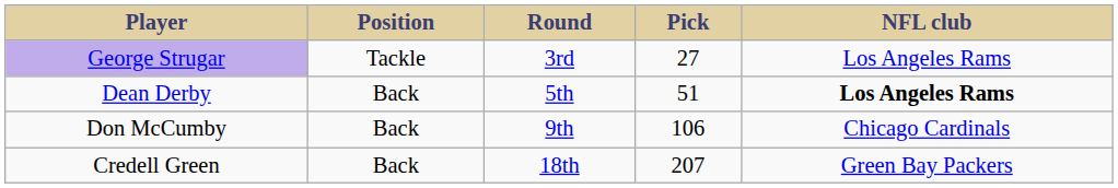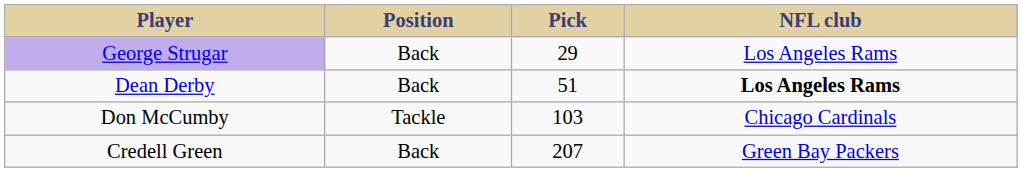 <table class="wikitable" style="width:50%;">
 <tr style="text-align:center; background:#e2d2a3; color:#3b3e72;">
 <td><strong>Player</strong></td>
 <td><strong>Position</strong></td>
-<td><strong>Round</strong></td>
 <td><strong>Pick</strong></td>
 <td><strong>NFL club</strong></td>
 </tr>
 <tr style="text-align:center;" bgcolor="">
 <td bgcolor="C0ACEA"><a href='#'>George Strugar</a></td>
-<td>Tackle</td>
-<td><a href='#'>3rd</a></td>
-<td>27</td>
+<td>Back</td>
+<td>29</td>
 <td><a href='#'>Los Angeles Rams</a></td>
 </tr>
 <tr style="text-align:center;" bgcolor="">
 <td><a href='#'>Dean Derby</a></td>
 <td>Back</td>
-<td><a href='#'>5th</a></td>
 <td>51</td>
 <td><strong>Los Angeles Rams</strong></td>
 </tr>
 <tr style="text-align:center;" bgcolor="">
 <td>Don McCumby</td>
-<td>Back</td>
-<td><a href='#'>9th</a></td>
-<td>106</td>
+<td>Tackle</td>
+<td>103</td>
 <td><a href='#'>Chicago Cardinals</a></td>
 </tr>
 <tr style="text-align:center;" bgcolor="">
 <td>Credell Green</td>
 <td>Back</td>
-<td><a href='#'>18th</a></td>
 <td>207</td>
 <td><a href='#'>Green Bay Packers</a></td>
 </tr>
 </table>
